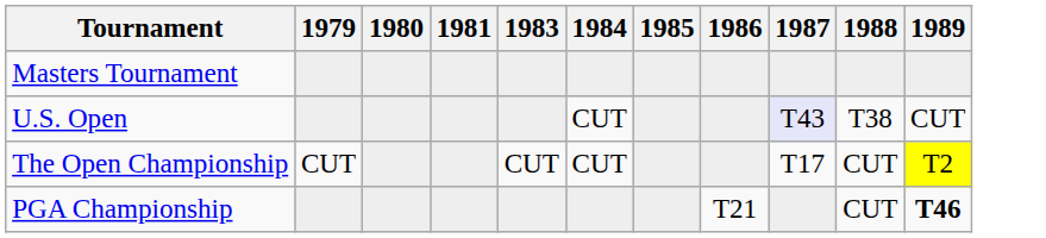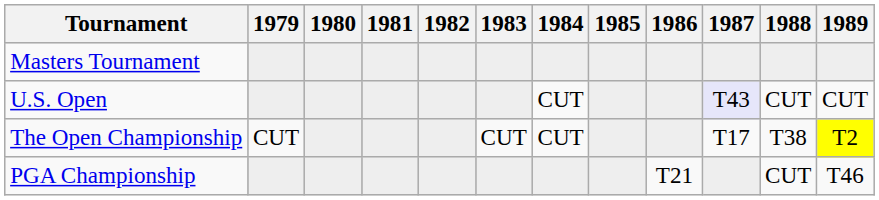 <table class="wikitable" style="font-size:95%;text-align:center;">
 <tr>
 <th>Tournament</th>
 <th>1979</th>
 <th>1980</th>
 <th>1981</th>
+<th>1982</th>
 <th>1983</th>
 <th>1984</th>
 <th>1985</th>
 <th>1986</th>
 <th>1987</th>
 <th>1988</th>
 <th>1989</th>
 </tr>
 <tr>
 <td align=left><a href='#'>Masters Tournament</a></td>
 <td style="background:#eeeeee;"></td>
 <td style="background:#eeeeee;"></td>
 <td style="background:#eeeeee;"></td>
 <td style="background:#eeeeee;"></td>
 <td style="background:#eeeeee;"></td>
 <td style="background:#eeeeee;"></td>
 <td style="background:#eeeeee;"></td>
 <td style="background:#eeeeee;"></td>
 <td style="background:#eeeeee;"></td>
 <td style="background:#eeeeee;"></td>
+<td style="background:#eeeeee;"></td>
 </tr>
 <tr>
 <td align=left><a href='#'>U.S. Open</a></td>
+<td style="background:#eeeeee;"></td>
 <td style="background:#eeeeee;"></td>
 <td style="background:#eeeeee;"></td>
 <td style="background:#eeeeee;"></td>
 <td style="background:#eeeeee;"></td>
 <td>CUT</td>
 <td style="background:#eeeeee;"></td>
 <td style="background:#eeeeee;"></td>
 <td style="background: lavender;">T43</td>
-<td>T38</td>
+<td>CUT</td>
 <td>CUT</td>
 </tr>
 <tr>
 <td align=left><a href='#'>The Open Championship</a></td>
 <td>CUT</td>
 <td style="background:#eeeeee;"></td>
 <td style="background:#eeeeee;"></td>
+<td style="background:#eeeeee;"></td>
 <td>CUT</td>
 <td>CUT</td>
 <td style="background:#eeeeee;"></td>
 <td style="background:#eeeeee;"></td>
 <td>T17</td>
-<td>CUT</td>
+<td>T38</td>
 <td style="background:yellow;">T2</td>
 </tr>
 <tr>
 <td align=left><a href='#'>PGA Championship</a></td>
 <td style="background:#eeeeee;"></td>
 <td style="background:#eeeeee;"></td>
 <td style="background:#eeeeee;"></td>
 <td style="background:#eeeeee;"></td>
 <td style="background:#eeeeee;"></td>
 <td style="background:#eeeeee;"></td>
+<td style="background:#eeeeee;"></td>
 <td>T21</td>
 <td style="background:#eeeeee;"></td>
 <td>CUT</td>
-<td><strong>T46</strong></td>
+<td>T46</td>
 </tr>
 </table>
